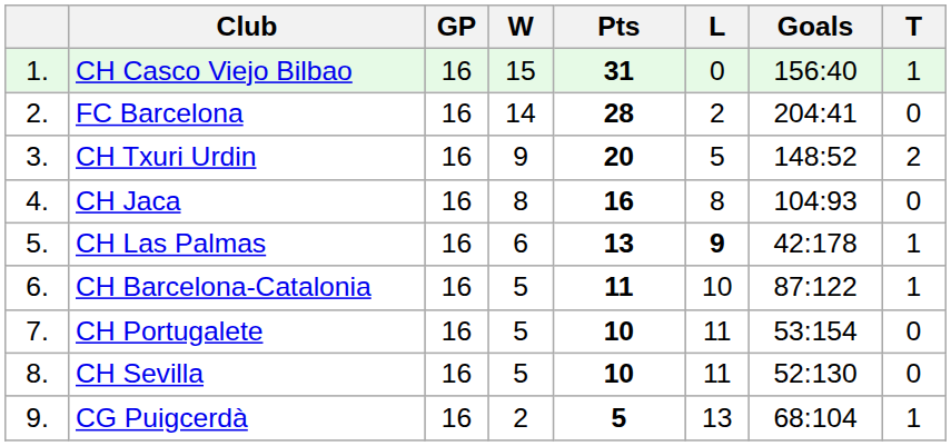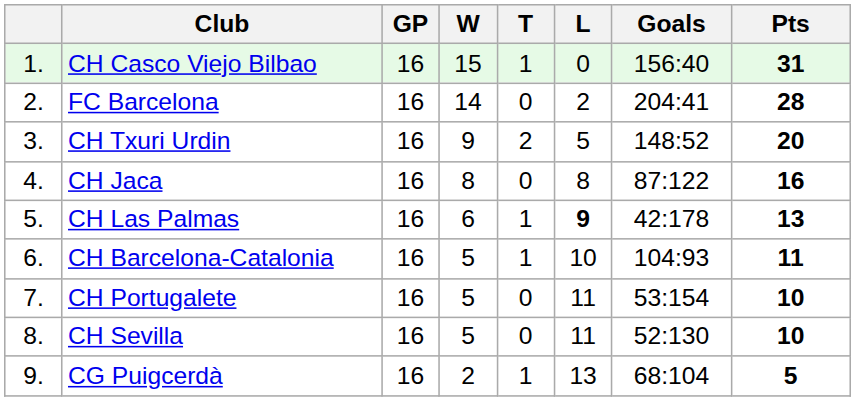 <table class="wikitable">
 <tr>
 <th width="30"></th>
 <th width="200">Club</th>
 <th width="30">GP</th>
 <th width="30">W</th>
-<th width="70">Pts</th>
+<th width="30">T</th>
 <th width="30">L</th>
 <th width="70">Goals</th>
-<th width="30">T</th>
+<th width="70">Pts</th>
 </tr>
 <tr bgcolor="#e6fae6" align="center">
 <td>1.</td>
 <td align="left"><a href='#'>CH Casco Viejo Bilbao</a></td>
 <td>16</td>
 <td>15</td>
-<td><strong>31</strong></td>
+<td>1</td>
 <td>0</td>
 <td>156:40</td>
-<td>1</td>
+<td><strong>31</strong></td>
 </tr>
 <tr bgcolor="#FFFFFF" align="center">
 <td>2.</td>
 <td align="left"><a href='#'>FC Barcelona</a></td>
 <td>16</td>
 <td>14</td>
-<td><strong>28</strong></td>
+<td>0</td>
 <td>2</td>
 <td>204:41</td>
-<td>0</td>
+<td><strong>28</strong></td>
 </tr>
 <tr bgcolor="#FFFFFF" align="center">
 <td>3.</td>
 <td align="left"><a href='#'>CH Txuri Urdin</a></td>
 <td>16</td>
 <td>9</td>
-<td><strong>20</strong></td>
+<td>2</td>
 <td>5</td>
 <td>148:52</td>
-<td>2</td>
+<td><strong>20</strong></td>
 </tr>
 <tr bgcolor="#FFFFFF" align="center">
 <td>4.</td>
 <td align="left"><a href='#'>CH Jaca</a></td>
 <td>16</td>
 <td>8</td>
+<td>0</td>
+<td>8</td>
+<td>87:122</td>
 <td><strong>16</strong></td>
-<td>8</td>
-<td>104:93</td>
-<td>0</td>
 </tr>
 <tr bgcolor="#FFFFFF" align="center">
 <td>5.</td>
 <td align="left"><a href='#'>CH Las Palmas</a></td>
 <td>16</td>
 <td>6</td>
-<td><strong>13</strong></td>
+<td>1</td>
 <td><strong>9</strong></td>
 <td>42:178</td>
-<td>1</td>
+<td><strong>13</strong></td>
 </tr>
 <tr bgcolor="#FFFFFF" align="center">
 <td>6.</td>
 <td align="left"><a href='#'>CH Barcelona-Catalonia</a></td>
 <td>16</td>
 <td>5</td>
+<td>1</td>
+<td>10</td>
+<td>104:93</td>
 <td><strong>11</strong></td>
-<td>10</td>
-<td>87:122</td>
-<td>1</td>
 </tr>
 <tr bgcolor="#FFFFFF" align="center">
 <td>7.</td>
 <td align="left"><a href='#'>CH Portugalete</a></td>
 <td>16</td>
 <td>5</td>
-<td><strong>10</strong></td>
+<td>0</td>
 <td>11</td>
 <td>53:154</td>
-<td>0</td>
+<td><strong>10</strong></td>
 </tr>
 <tr bgcolor="#FFFFFF" align="center">
 <td>8.</td>
 <td align="left"><a href='#'>CH Sevilla</a></td>
 <td>16</td>
 <td>5</td>
-<td><strong>10</strong></td>
+<td>0</td>
 <td>11</td>
 <td>52:130</td>
-<td>0</td>
+<td><strong>10</strong></td>
 </tr>
 <tr bgcolor="#FFFFFF" align="center">
 <td>9.</td>
 <td align="left"><a href='#'>CG Puigcerdà</a></td>
 <td>16</td>
 <td>2</td>
-<td><strong>5</strong></td>
+<td>1</td>
 <td>13</td>
 <td>68:104</td>
-<td>1</td>
+<td><strong>5</strong></td>
 </tr>
 </table>
